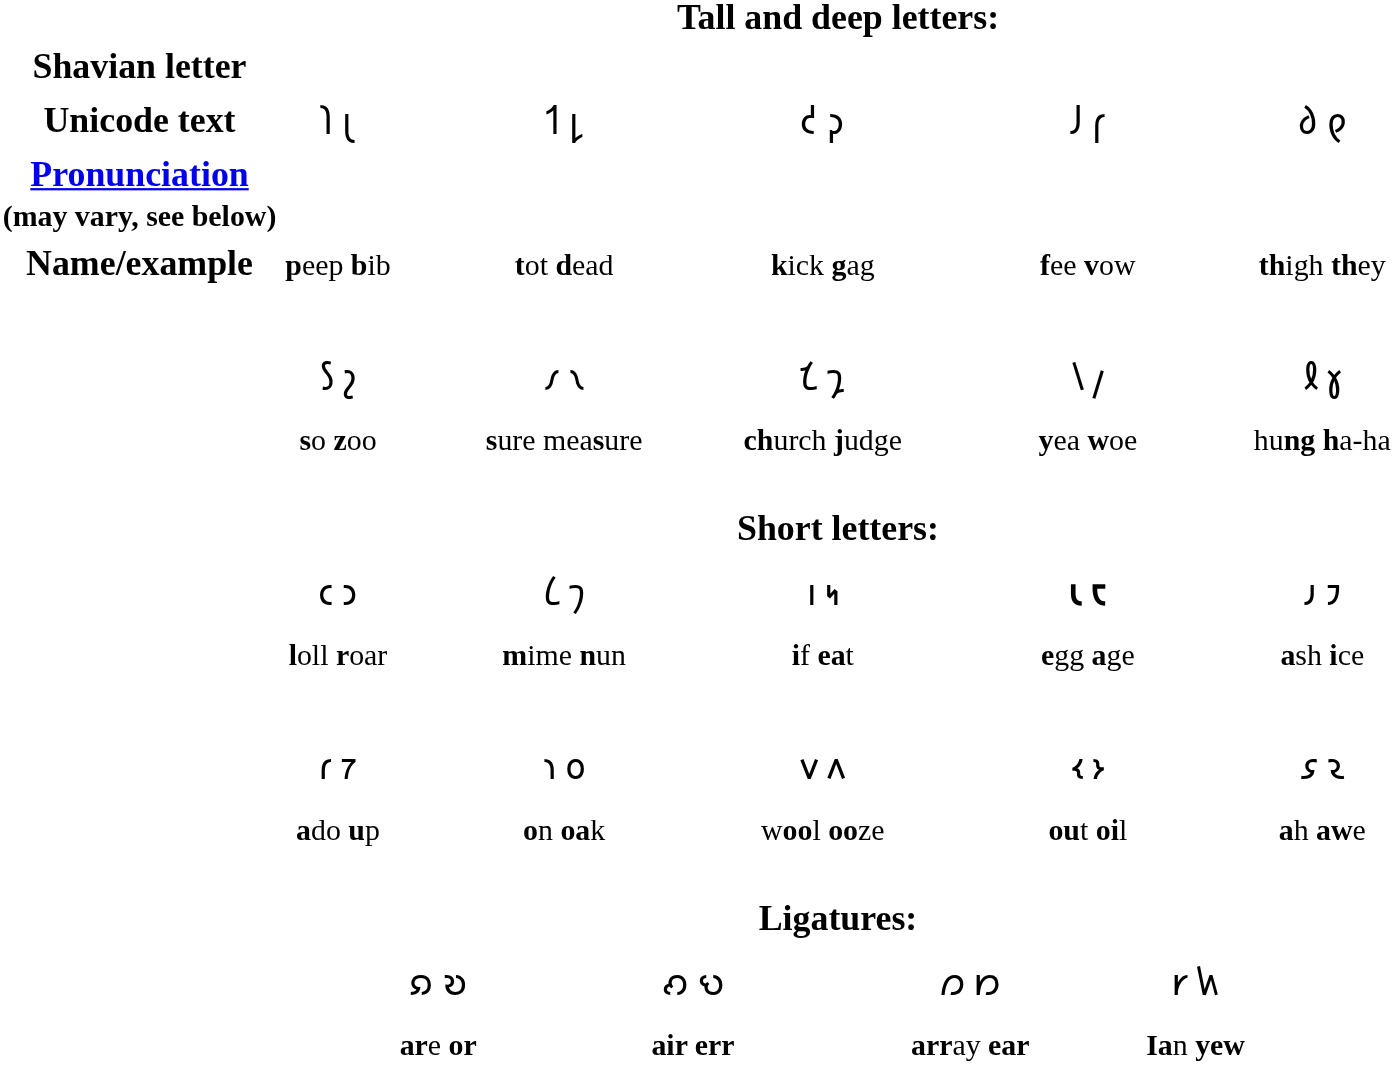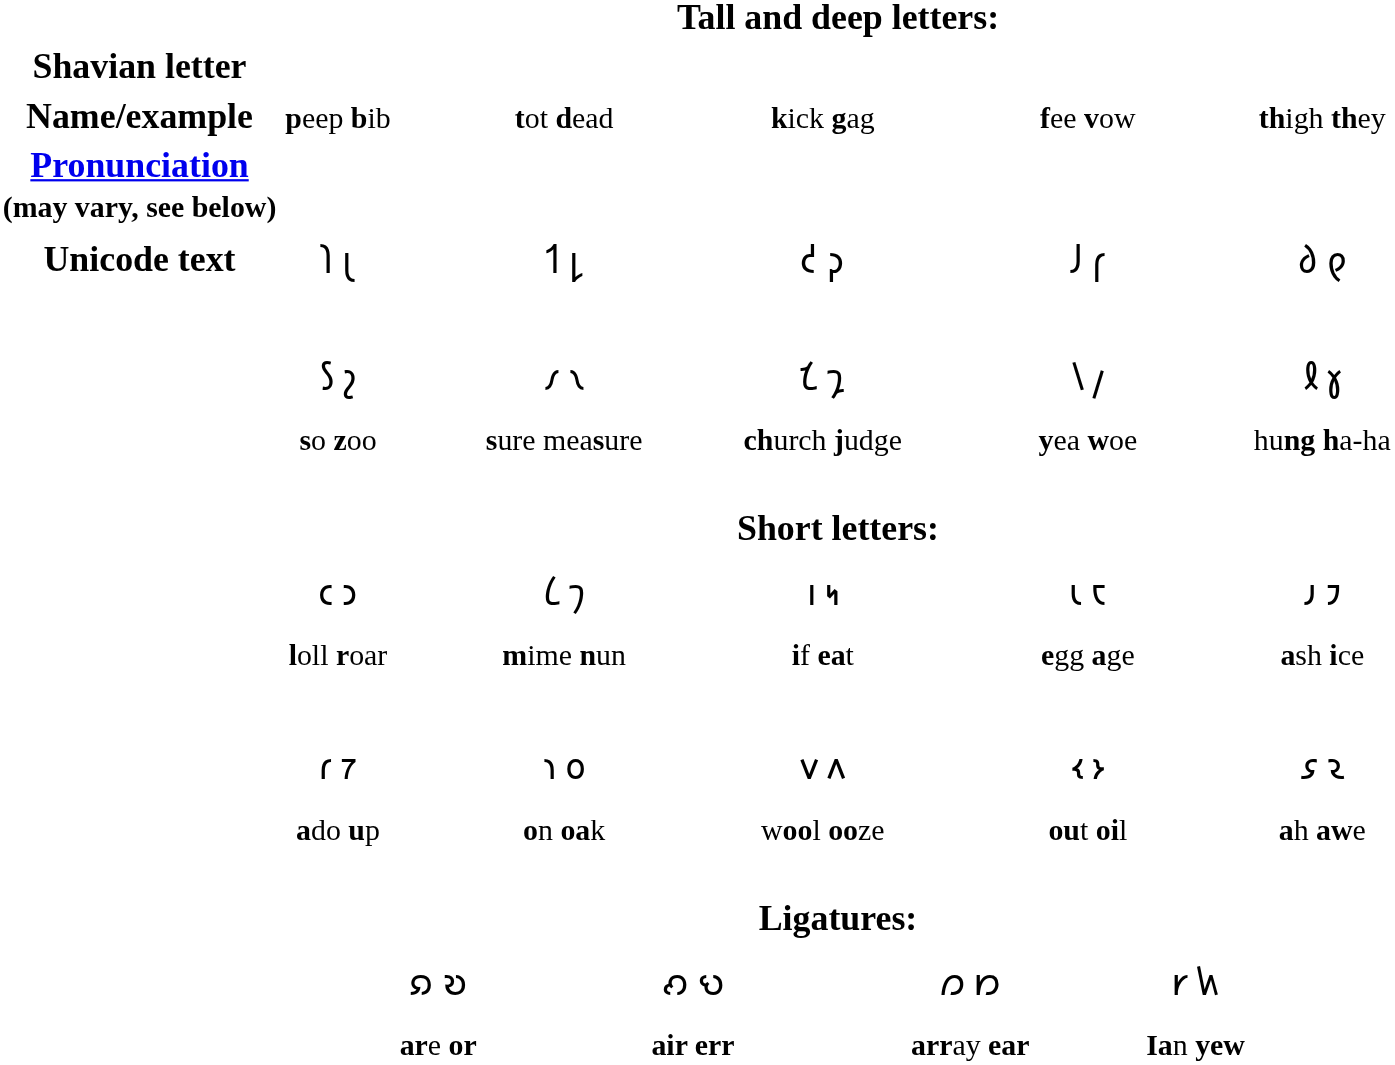 <table style="text-align: center">
 <tr>
 <th></th>
 <th colspan="9">Tall and deep letters:</th>
 </tr>
 <tr>
 <th>Shavian letter</th>
 <td style="white-space: nowrap;"> </td>
 <td></td>
 <td style="white-space: nowrap;"> </td>
 <td></td>
 <td style="white-space: nowrap;"> </td>
 <td></td>
 <td style="white-space: nowrap;"> </td>
 <td></td>
 <td style="white-space: nowrap;"> </td>
 </tr>
-<tr lang="en-Shaw">
-<th lang="en-Latn">Unicode text</th>
-<td>𐑐 𐑚</td>
+<tr>
+<th>Name/example</th>
+<td><small><strong>p</strong>eep <strong>b</strong>ib</small></td>
 <td></td>
-<td>𐑑 𐑛</td>
+<td><small><strong>t</strong>ot <strong>d</strong>ead</small></td>
 <td></td>
-<td>𐑒 𐑜</td>
+<td><small><strong>k</strong>ick <strong>g</strong>ag</small></td>
 <td></td>
-<td>𐑓 𐑝</td>
+<td><small><strong>f</strong>ee <strong>v</strong>ow</small></td>
 <td></td>
-<td>𐑔 𐑞</td>
+<td><small><strong>th</strong>igh <strong>th</strong>ey</small></td>
 </tr>
 <tr>
 <th><a href='#'>Pronunciation</a><br><small>(may vary, see below)</small></th>
 <td> </td>
 <td></td>
 <td> </td>
 <td></td>
 <td> </td>
 <td></td>
 <td> </td>
 <td></td>
 <td> </td>
 </tr>
-<tr>
-<th>Name/example</th>
-<td><small><strong>p</strong>eep <strong>b</strong>ib</small></td>
+<tr lang="en-Shaw">
+<th lang="en-Latn">Unicode text</th>
+<td>𐑐 𐑚</td>
 <td></td>
-<td><small><strong>t</strong>ot <strong>d</strong>ead</small></td>
+<td>𐑑 𐑛</td>
 <td></td>
-<td><small><strong>k</strong>ick <strong>g</strong>ag</small></td>
+<td>𐑒 𐑜</td>
 <td></td>
-<td><small><strong>f</strong>ee <strong>v</strong>ow</small></td>
+<td>𐑓 𐑝</td>
 <td></td>
-<td><small><strong>th</strong>igh <strong>th</strong>ey</small></td>
+<td>𐑔 𐑞</td>
 </tr>
 <tr>
 <td> </td>
 </tr>
 <tr>
 <th rowspan="19"> </th>
 <td style="white-space: nowrap;"> </td>
 <td></td>
 <td style="white-space: nowrap;"> </td>
 <td></td>
 <td style="white-space: nowrap;"> </td>
 <td></td>
 <td style="white-space: nowrap;"> </td>
 <td></td>
 <td style="white-space: nowrap;"> </td>
 </tr>
 <tr lang="en-Shaw">
 <td>𐑕 𐑟</td>
 <td></td>
 <td>𐑥 𐑯</td>
 <td></td>
 <td>𐑗 𐑡</td>
 <td></td>
 <td>𐑘 𐑢</td>
 <td></td>
 <td>𐑙 𐑣</td>
 </tr>
 <tr>
 <td> </td>
 <td></td>
 <td> </td>
 <td></td>
 <td> </td>
 <td></td>
 <td> </td>
 <td></td>
 <td> </td>
 </tr>
 <tr>
 <td><small><strong>s</strong>o <strong>z</strong>oo</small></td>
 <td></td>
 <td><small><strong>s</strong>ure mea<strong>s</strong>ure</small></td>
 <td></td>
 <td><small><strong>ch</strong>urch <strong>j</strong>udge</small></td>
 <td></td>
 <td><small><strong>y</strong>ea <strong>w</strong>oe</small></td>
 <td></td>
 <td><small>hu<strong>ng h</strong>a-ha</small></td>
 </tr>
 <tr>
 <th colspan="9"><br>Short letters:</th>
 </tr>
 <tr>
 <td style="white-space: nowrap;"> </td>
 <td></td>
 <td style="white-space: nowrap;"> </td>
 <td></td>
 <td style="white-space: nowrap;"> </td>
 <td></td>
 <td style="white-space: nowrap;"> </td>
 <td></td>
 <td style="white-space: nowrap;"> </td>
 </tr>
 <tr lang="en-Shaw">
 <td>𐑤 𐑮</td>
 <td></td>
 <td>𐑖 𐑠</td>
 <td></td>
 <td>𐑦 𐑰</td>
 <td></td>
-<td><strong>𐑧 𐑱</strong></td>
+<td>𐑧 𐑱</td>
 <td></td>
 <td>𐑨 𐑲</td>
 </tr>
 <tr>
 <td> </td>
 <td></td>
 <td> </td>
 <td></td>
 <td> </td>
 <td></td>
 <td> </td>
 <td></td>
 <td> </td>
 </tr>
 <tr>
 <td><small><strong>l</strong>oll <strong>r</strong>oar</small></td>
 <td></td>
 <td><small><strong>m</strong>ime <strong>n</strong>un</small></td>
 <td></td>
 <td><small><strong>i</strong>f <strong>ea</strong>t</small></td>
 <td></td>
 <td><small><strong>e</strong>gg <strong>a</strong>ge</small></td>
 <td></td>
 <td><small><strong>a</strong>sh <strong>i</strong>ce</small></td>
 </tr>
 <tr>
 <td> </td>
 </tr>
 <tr>
 <td style="white-space: nowrap;"> </td>
 <td></td>
 <td style="white-space: nowrap;"> </td>
 <td></td>
 <td style="white-space: nowrap;"> </td>
 <td></td>
 <td style="white-space: nowrap;"> </td>
 <td></td>
 <td style="white-space: nowrap;"> </td>
 </tr>
 <tr lang="en-Shaw">
 <td>𐑩 𐑳</td>
 <td></td>
 <td>𐑪 𐑴</td>
 <td></td>
 <td>𐑫 𐑵</td>
 <td></td>
 <td>𐑬 𐑶</td>
 <td></td>
 <td>𐑭 𐑷</td>
 </tr>
 <tr>
 <td> </td>
 <td></td>
 <td> </td>
 <td></td>
 <td> </td>
 <td></td>
 <td> </td>
 <td></td>
 <td> </td>
 </tr>
 <tr>
 <td><small><strong>a</strong>do <strong>u</strong>p</small></td>
 <td></td>
 <td><small><strong>o</strong>n <strong>oa</strong>k</small></td>
 <td></td>
 <td><small>w<strong>oo</strong>l <strong>oo</strong>ze</small></td>
 <td></td>
 <td><small><strong>ou</strong>t <strong>oi</strong>l</small></td>
 <td></td>
 <td><small><strong>a</strong>h <strong>aw</strong>e</small></td>
 </tr>
 <tr>
 <th colspan="9"><br>Ligatures:</th>
 </tr>
 <tr>
 <td></td>
 <td style="white-space: nowrap;"> </td>
 <td></td>
 <td style="white-space: nowrap;"> </td>
 <td></td>
 <td style="white-space: nowrap;"> </td>
 <td></td>
 <td style="white-space: nowrap;"> </td>
 </tr>
 <tr lang="en-Shaw">
 <td></td>
 <td>𐑸 𐑹</td>
 <td></td>
 <td>𐑺 𐑻</td>
 <td></td>
 <td>𐑼 𐑽</td>
 <td></td>
 <td>𐑾 𐑿</td>
 </tr>
 <tr>
 <td></td>
 <td> </td>
 <td></td>
 <td> </td>
 <td></td>
 <td> </td>
 <td></td>
 <td> </td>
 </tr>
 <tr>
 <td></td>
 <td><small><strong>ar</strong>e <strong>or</strong></small></td>
 <td></td>
 <td><small><strong>air err</strong></small></td>
 <td></td>
 <td><small><strong>arr</strong>ay <strong>ear</strong></small></td>
 <td></td>
 <td><small><strong>Ia</strong>n <strong>yew</strong></small></td>
 </tr>
 </table>
